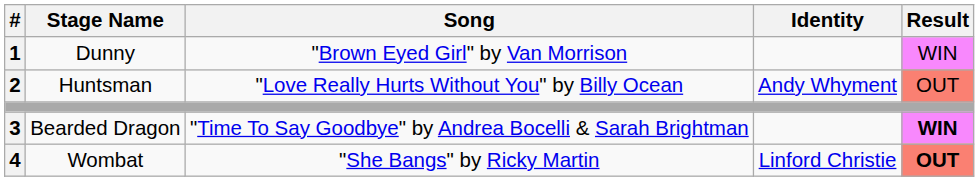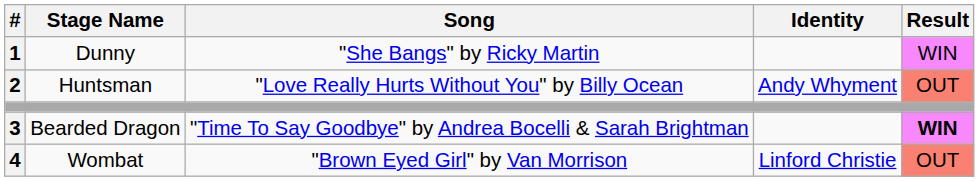 <table class="wikitable plainrowheaders" style="text-align: center;">
 <tr>
 <th>#</th>
 <th>Stage Name</th>
 <th>Song</th>
 <th>Identity</th>
 <th>Result</th>
 </tr>
 <tr>
 <th>1</th>
 <td>Dunny</td>
-<td>"<a href='#'>Brown Eyed Girl</a>" by <a href='#'>Van Morrison</a></td>
+<td>"<a href='#'>She Bangs</a>" by <a href='#'>Ricky Martin</a></td>
 <td></td>
 <td bgcolor=#F888FD>WIN</td>
 </tr>
 <tr>
 <th>2</th>
 <td>Huntsman</td>
 <td>"<a href='#'>Love Really Hurts Without You</a>" by <a href='#'>Billy Ocean</a></td>
 <td><a href='#'>Andy Whyment</a></td>
 <td bgcolor=salmon>OUT</td>
 </tr>
 <tr>
 <td colspan="5" style="background:darkgray"></td>
 </tr>
 <tr>
 <th>3</th>
 <td>Bearded Dragon</td>
 <td>"<a href='#'>Time To Say Goodbye</a>" by <a href='#'>Andrea Bocelli</a> & <a href='#'>Sarah Brightman</a></td>
 <td></td>
 <td bgcolor=#F888FD><strong>WIN</strong></td>
 </tr>
 <tr>
 <th>4</th>
 <td>Wombat</td>
-<td>"<a href='#'>She Bangs</a>" by <a href='#'>Ricky Martin</a></td>
+<td>"<a href='#'>Brown Eyed Girl</a>" by <a href='#'>Van Morrison</a></td>
 <td><a href='#'>Linford Christie</a></td>
-<td bgcolor=salmon><strong>OUT</strong></td>
+<td bgcolor=salmon>OUT</td>
 </tr>
 </table>
